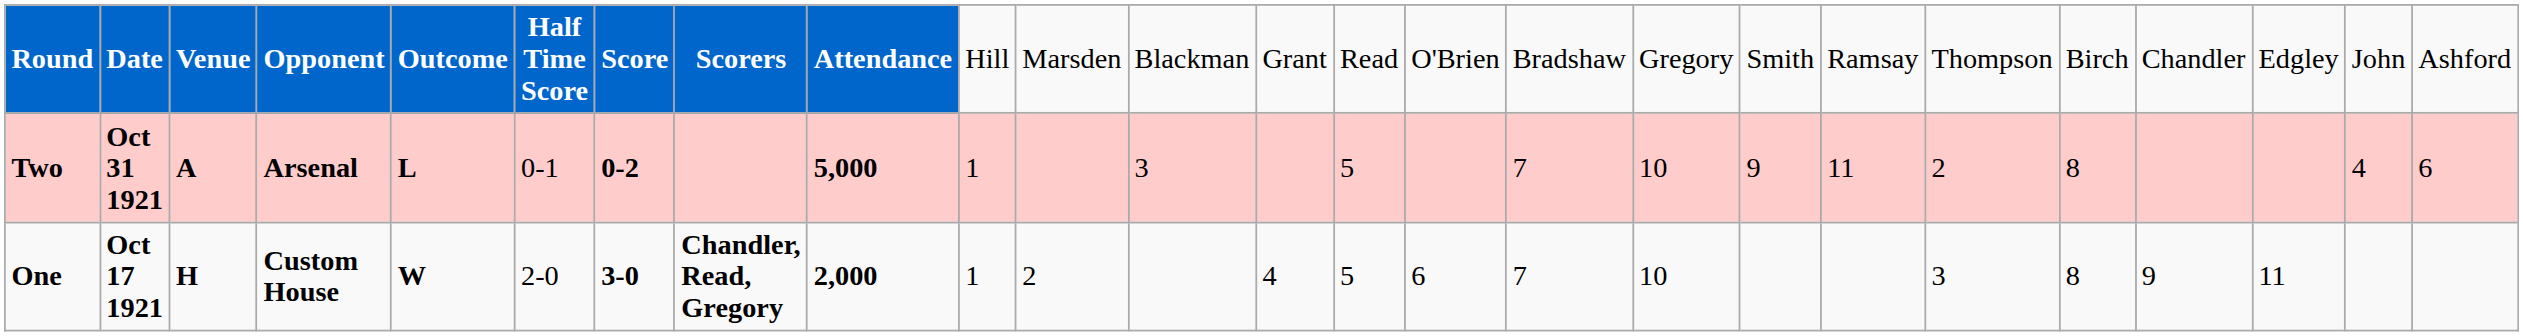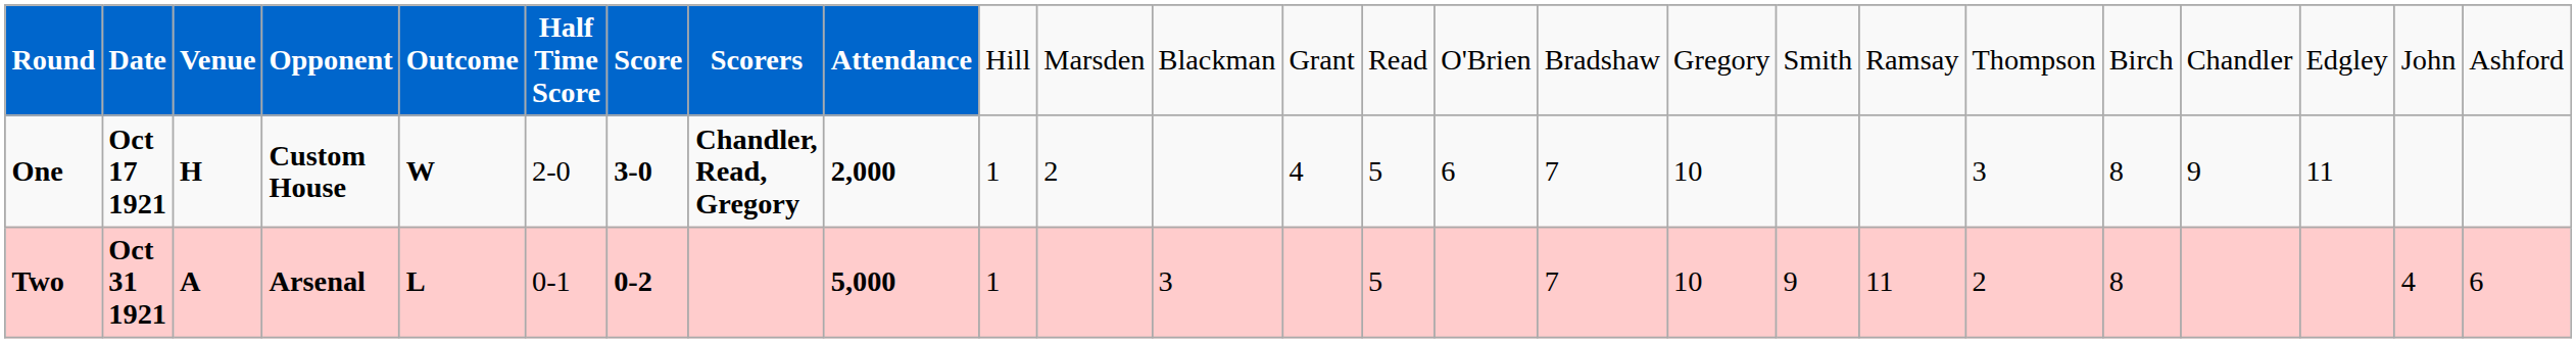 <table class="wikitable">
 <tr>
 <td style="background:#0066CC; color:#FFFFFF; text-align:center;"><strong>Round</strong></td>
 <td style="background:#0066CC; color:#FFFFFF; text-align:center;"><strong>Date</strong></td>
 <td style="background:#0066CC; color:#FFFFFF; text-align:center;"><strong>Venue</strong></td>
 <td style="background:#0066CC; color:#FFFFFF; text-align:center;"><strong>Opponent</strong></td>
 <td style="background:#0066CC; color:#FFFFFF; text-align:center;"><strong>Outcome</strong></td>
 <td style="background:#0066CC; color:#FFFFFF; text-align:center;"><strong>Half Time Score</strong></td>
 <td style="background:#0066CC; color:#FFFFFF; text-align:center;"><strong>Score</strong></td>
 <td style="background:#0066CC; color:#FFFFFF; text-align:center;"><strong>Scorers</strong></td>
 <td style="background:#0066CC; color:#FFFFFF; text-align:center;"><strong>Attendance</strong></td>
 <td>Hill</td>
 <td>Marsden</td>
 <td>Blackman</td>
 <td>Grant</td>
 <td>Read</td>
 <td>O'Brien</td>
 <td>Bradshaw</td>
 <td>Gregory</td>
 <td>Smith</td>
 <td>Ramsay</td>
 <td>Thompson</td>
 <td>Birch</td>
 <td>Chandler</td>
 <td>Edgley</td>
 <td>John</td>
 <td>Ashford</td>
 </tr>
+<tr>
+<td><strong>One</strong></td>
+<td><strong>Oct 17 1921</strong></td>
+<td><strong>H</strong></td>
+<td><strong>Custom House</strong></td>
+<td><strong>W</strong></td>
+<td>2-0</td>
+<td><strong>3-0</strong></td>
+<td><strong>Chandler, Read, Gregory</strong></td>
+<td><strong>2,000</strong></td>
+<td>1</td>
+<td>2</td>
+<td></td>
+<td>4</td>
+<td>5</td>
+<td>6</td>
+<td>7</td>
+<td>10</td>
+<td></td>
+<td></td>
+<td>3</td>
+<td>8</td>
+<td>9</td>
+<td>11</td>
+<td></td>
+<td></td>
+</tr>
 <tr bgcolor="#FFCCCC">
 <td><strong>Two</strong></td>
 <td><strong>Oct 31 1921</strong></td>
 <td><strong>A</strong></td>
 <td><strong>Arsenal</strong></td>
 <td><strong>L</strong></td>
 <td>0-1</td>
 <td><strong>0-2</strong></td>
 <td></td>
 <td><strong>5,000</strong></td>
 <td>1</td>
 <td></td>
 <td>3</td>
 <td></td>
 <td>5</td>
 <td></td>
 <td>7</td>
 <td>10</td>
 <td>9</td>
 <td>11</td>
 <td>2</td>
 <td>8</td>
 <td></td>
 <td></td>
 <td>4</td>
 <td>6</td>
 </tr>
-<tr>
-<td><strong>One</strong></td>
-<td><strong>Oct 17 1921</strong></td>
-<td><strong>H</strong></td>
-<td><strong>Custom House</strong></td>
-<td><strong>W</strong></td>
-<td>2-0</td>
-<td><strong>3-0</strong></td>
-<td><strong>Chandler, Read, Gregory</strong></td>
-<td><strong>2,000</strong></td>
-<td>1</td>
-<td>2</td>
-<td></td>
-<td>4</td>
-<td>5</td>
-<td>6</td>
-<td>7</td>
-<td>10</td>
-<td></td>
-<td></td>
-<td>3</td>
-<td>8</td>
-<td>9</td>
-<td>11</td>
-<td></td>
-<td></td>
-</tr>
 </table>
